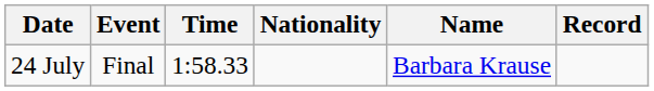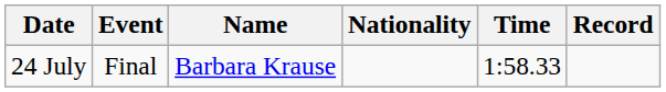 <table class=wikitable style=text-align:center>
 <tr>
 <th>Date</th>
 <th>Event</th>
+<th>Name</th>
+<th>Nationality</th>
 <th>Time</th>
-<th>Nationality</th>
-<th>Name</th>
 <th>Record</th>
 </tr>
 <tr>
 <td>24 July</td>
 <td>Final</td>
+<td align=left><a href='#'>Barbara Krause</a></td>
+<td align=left></td>
 <td>1:58.33</td>
-<td align=left></td>
-<td align=left><a href='#'>Barbara Krause</a></td>
 <td></td>
 </tr>
 </table>
